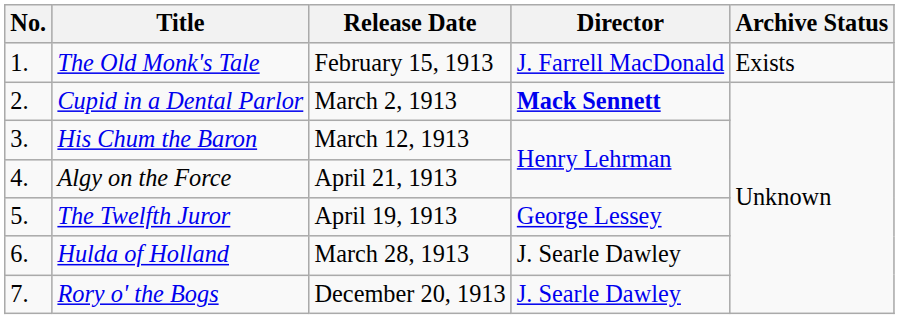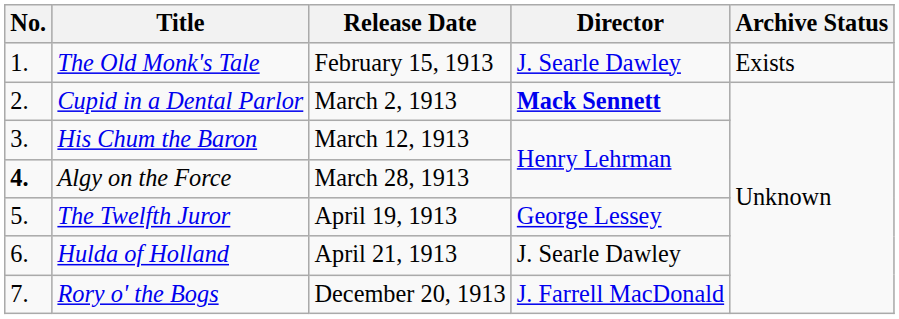 <table class="wikitable">
 <tr>
 <th>No.</th>
 <th>Title</th>
 <th>Release Date</th>
 <th>Director</th>
 <th>Archive Status</th>
 </tr>
 <tr>
 <td>1.</td>
 <td><em><a href='#'>The Old Monk's Tale</a></em></td>
 <td>February 15, 1913</td>
-<td><a href='#'>J. Farrell MacDonald</a></td>
+<td><a href='#'>J. Searle Dawley</a></td>
 <td>Exists</td>
 </tr>
 <tr>
 <td>2.</td>
 <td><em><a href='#'>Cupid in a Dental Parlor</a></em> </td>
 <td>March 2, 1913</td>
 <td><strong><a href='#'>Mack Sennett</a></strong></td>
 <td rowspan="6">Unknown</td>
 </tr>
 <tr>
 <td>3.</td>
 <td><em><a href='#'>His Chum the Baron</a></em> </td>
 <td>March 12, 1913</td>
 <td rowspan="2"><a href='#'>Henry Lehrman</a></td>
 </tr>
 <tr>
-<td>4.</td>
+<td><strong>4.</strong></td>
 <td><em>Algy on the Force</em> </td>
-<td>April 21, 1913</td>
+<td>March 28, 1913</td>
 </tr>
 <tr>
 <td>5.</td>
 <td><em><a href='#'>The Twelfth Juror</a></em></td>
 <td>April 19, 1913</td>
 <td><a href='#'>George Lessey</a></td>
 </tr>
 <tr>
 <td>6.</td>
 <td><em><a href='#'>Hulda of Holland</a></em></td>
-<td>March 28, 1913</td>
+<td>April 21, 1913</td>
 <td>J. Searle Dawley</td>
 </tr>
 <tr>
 <td>7.</td>
 <td><em><a href='#'>Rory o' the Bogs</a></em></td>
 <td>December 20, 1913</td>
-<td><a href='#'>J. Searle Dawley</a></td>
+<td><a href='#'>J. Farrell MacDonald</a></td>
 </tr>
 </table>
